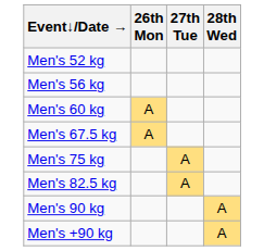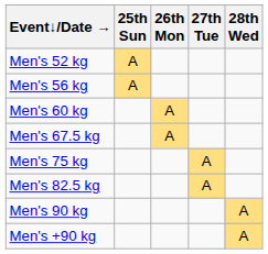 <table class="wikitable" style="margin:0.5em auto; font-size:90%; line-height:1.25em; text-align:center;">
 <tr>
 <th>Event↓/Date →</th>
+<th>25th<br>Sun</th>
 <th>26th<br>Mon</th>
 <th>27th<br>Tue</th>
 <th>28th<br>Wed</th>
 </tr>
 <tr>
 <td align="left"><a href='#'>Men's 52 kg</a></td>
+<td bgcolor="#FFDF80">A</td>
 <td></td>
 <td></td>
 <td></td>
 </tr>
 <tr>
 <td align="left"><a href='#'>Men's 56 kg</a></td>
+<td bgcolor="#FFDF80">A</td>
 <td></td>
 <td></td>
 <td></td>
 </tr>
 <tr>
 <td align="left"><a href='#'>Men's 60 kg</a></td>
+<td></td>
 <td bgcolor="#FFDF80">A</td>
 <td></td>
 <td></td>
 </tr>
 <tr>
 <td align="left"><a href='#'>Men's 67.5 kg</a></td>
+<td></td>
 <td bgcolor="#FFDF80">A</td>
 <td></td>
 <td></td>
 </tr>
 <tr>
 <td align="left"><a href='#'>Men's 75 kg</a></td>
 <td></td>
+<td></td>
 <td bgcolor="#FFDF80">A</td>
 <td></td>
 </tr>
 <tr>
 <td align="left"><a href='#'>Men's 82.5 kg</a></td>
+<td></td>
 <td></td>
 <td bgcolor="#FFDF80">A</td>
 <td></td>
 </tr>
 <tr>
 <td align="left"><a href='#'>Men's 90 kg</a></td>
 <td></td>
 <td></td>
+<td></td>
 <td bgcolor="#FFDF80">A</td>
 </tr>
 <tr>
 <td align="left"><a href='#'>Men's +90 kg</a></td>
 <td></td>
 <td></td>
+<td></td>
 <td bgcolor="#FFDF80">A</td>
 </tr>
 </table>
